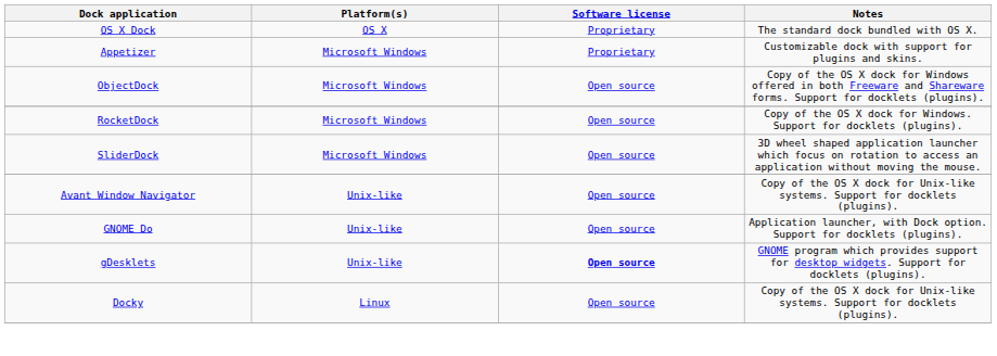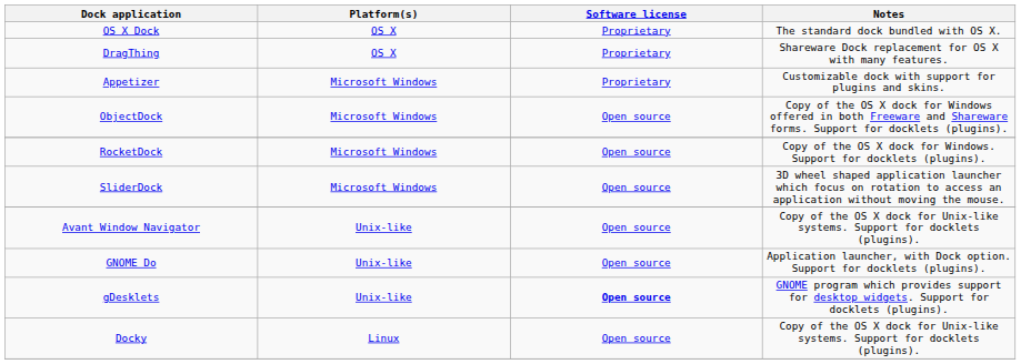 <table class="wikitable sortable" style="width: 100%; text-align: center; table-layout: fixed;">
 <tr>
 <th>Dock application</th>
 <th>Platform(s)</th>
 <th><a href='#'>Software license</a></th>
 <th>Notes</th>
 </tr>
 <tr>
 <td><a href='#'>OS X Dock</a></td>
 <td><a href='#'>OS X</a></td>
 <td><a href='#'>Proprietary</a></td>
 <td>The standard dock bundled with OS X.</td>
+</tr>
+<tr>
+<td><a href='#'>DragThing</a></td>
+<td><a href='#'>OS X</a></td>
+<td><a href='#'>Proprietary</a></td>
+<td>Shareware Dock replacement for OS X with many features.</td>
 </tr>
 <tr>
 <td><a href='#'>Appetizer</a></td>
 <td><a href='#'>Microsoft Windows</a></td>
 <td><a href='#'>Proprietary</a></td>
 <td>Customizable dock with support for plugins and skins.</td>
 </tr>
 <tr>
 <td><a href='#'>ObjectDock</a></td>
 <td><a href='#'>Microsoft Windows</a></td>
 <td><a href='#'>Open source</a></td>
 <td>Copy of the OS X dock for Windows offered in both <a href='#'>Freeware</a> and <a href='#'>Shareware</a> forms. Support for docklets (plugins).</td>
 </tr>
 <tr>
 </tr>
 <tr>
 <td><a href='#'>RocketDock</a></td>
 <td><a href='#'>Microsoft Windows</a></td>
 <td><a href='#'>Open source</a></td>
 <td>Copy of the OS X dock for Windows. Support for docklets (plugins).</td>
 </tr>
 <tr>
 <td><a href='#'>SliderDock</a></td>
 <td><a href='#'>Microsoft Windows</a></td>
 <td><a href='#'>Open source</a></td>
 <td>3D wheel shaped application launcher which focus on rotation to access an application without moving the mouse.</td>
 </tr>
 <tr>
 </tr>
 <tr>
 <td><a href='#'>Avant Window Navigator</a></td>
 <td><a href='#'>Unix-like</a></td>
 <td><a href='#'>Open source</a></td>
 <td>Copy of the OS X dock for Unix-like systems. Support for docklets (plugins).</td>
 </tr>
 <tr>
 <td><a href='#'>GNOME Do</a></td>
 <td><a href='#'>Unix-like</a></td>
 <td><a href='#'>Open source</a></td>
 <td>Application launcher, with Dock option. Support for docklets (plugins).</td>
 </tr>
 <tr>
 <td><a href='#'>gDesklets</a></td>
 <td><a href='#'>Unix-like</a></td>
 <td><strong><a href='#'>Open source</a></strong></td>
 <td><a href='#'>GNOME</a> program which provides support for <a href='#'>desktop widgets</a>. Support for docklets (plugins).</td>
 </tr>
 <tr>
 <td><a href='#'>Docky</a></td>
 <td><a href='#'>Linux</a></td>
 <td><a href='#'>Open source</a></td>
 <td>Copy of the OS X dock for Unix-like systems. Support for docklets (plugins).</td>
 </tr>
 <tr>
 </tr>
 </table>
